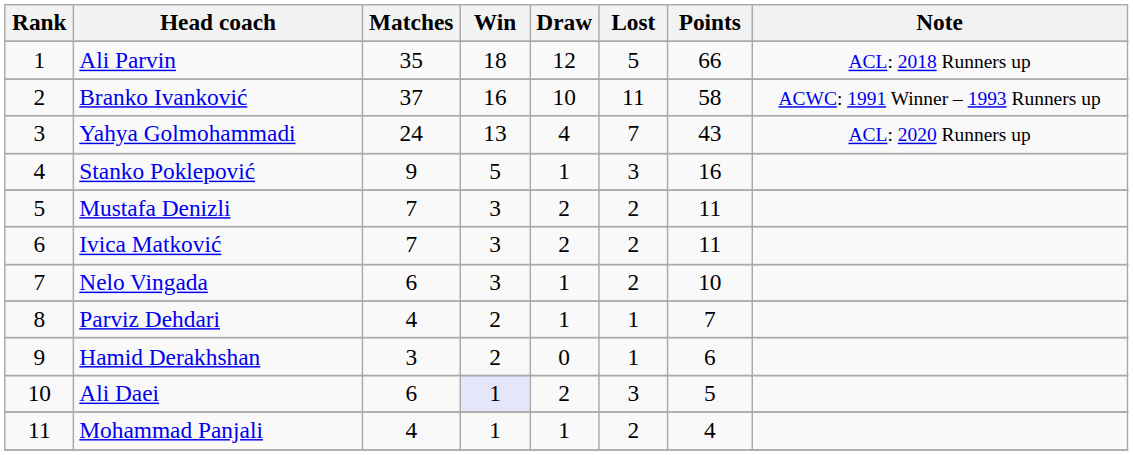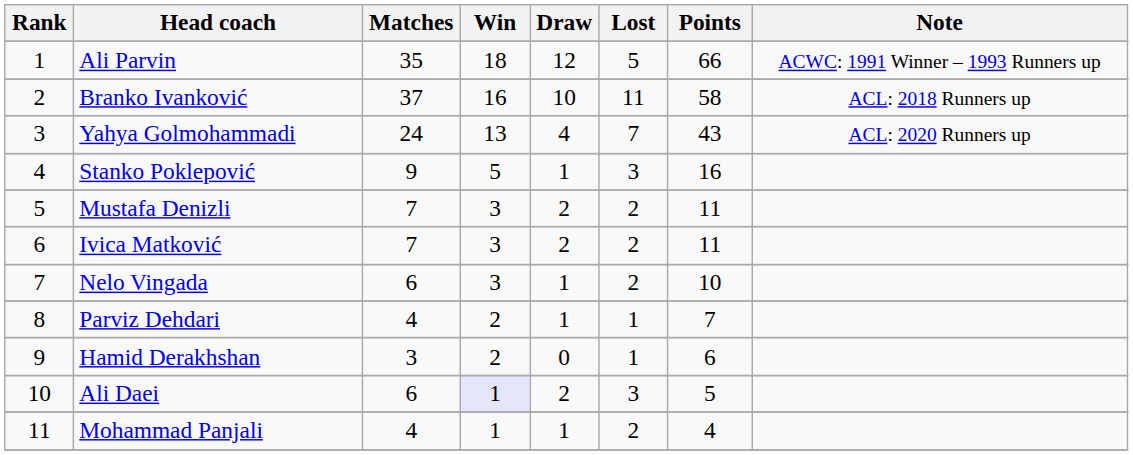 <table class="wikitable">
 <tr>
 <th width=40><strong>Rank</strong></th>
 <th width=190><strong>Head coach</strong></th>
 <th width=60><strong>Matches</strong></th>
 <th width=40><strong>Win</strong></th>
 <th width=40><strong>Draw</strong></th>
 <th width=40><strong>Lost</strong></th>
 <th width=50><strong>Points</strong></th>
 <th width=250><strong>Note</strong></th>
 </tr>
 <tr>
 </tr>
 <tr align="left">
 <td align="center">1</td>
 <td> <a href='#'>Ali Parvin</a></td>
 <td align="center">35</td>
 <td align="center">18</td>
 <td align="center">12</td>
 <td align="center">5</td>
 <td align="center">66</td>
-<td align="center"><small><a href='#'>ACL</a>: <a href='#'>2018</a> Runners up</small></td>
+<td align="center"><small><a href='#'>ACWC</a>: <a href='#'>1991</a> Winner – <a href='#'>1993</a> Runners up</small></td>
 </tr>
 <tr>
 </tr>
 <tr align="left">
 <td align="center">2</td>
 <td> <a href='#'>Branko Ivanković</a></td>
 <td align="center">37</td>
 <td align="center">16</td>
 <td align="center">10</td>
 <td align="center">11</td>
 <td align="center">58</td>
-<td align="center"><small><a href='#'>ACWC</a>: <a href='#'>1991</a> Winner – <a href='#'>1993</a> Runners up</small></td>
+<td align="center"><small><a href='#'>ACL</a>: <a href='#'>2018</a> Runners up</small></td>
 </tr>
 <tr>
 </tr>
 <tr align="left">
 <td align="center">3</td>
 <td> <a href='#'>Yahya Golmohammadi</a></td>
 <td align="center">24</td>
 <td align="center">13</td>
 <td align="center">4</td>
 <td align="center">7</td>
 <td align="center">43</td>
 <td align="center"><small><a href='#'>ACL</a>: <a href='#'>2020</a> Runners up</small></td>
 </tr>
 <tr>
 </tr>
 <tr align="left">
 <td align="center">4</td>
 <td> <a href='#'>Stanko Poklepović</a></td>
 <td align="center">9</td>
 <td align="center">5</td>
 <td align="center">1</td>
 <td align="center">3</td>
 <td align="center">16</td>
 <td></td>
 </tr>
 <tr>
 </tr>
 <tr align="left">
 <td align="center">5</td>
 <td> <a href='#'>Mustafa Denizli</a></td>
 <td align="center">7</td>
 <td align="center">3</td>
 <td align="center">2</td>
 <td align="center">2</td>
 <td align="center">11</td>
 <td></td>
 </tr>
 <tr>
 </tr>
 <tr align="left">
 <td align="center">6</td>
 <td> <a href='#'>Ivica Matković</a></td>
 <td align="center">7</td>
 <td align="center">3</td>
 <td align="center">2</td>
 <td align="center">2</td>
 <td align="center">11</td>
 <td></td>
 </tr>
 <tr>
 </tr>
 <tr align="left">
 <td align="center">7</td>
 <td> <a href='#'>Nelo Vingada</a></td>
 <td align="center">6</td>
 <td align="center">3</td>
 <td align="center">1</td>
 <td align="center">2</td>
 <td align="center">10</td>
 <td></td>
 </tr>
 <tr>
 </tr>
 <tr align="left">
 <td align="center">8</td>
 <td> <a href='#'>Parviz Dehdari</a></td>
 <td align="center">4</td>
 <td align="center">2</td>
 <td align="center">1</td>
 <td align="center">1</td>
 <td align="center">7</td>
 <td></td>
 </tr>
 <tr>
 </tr>
 <tr align="left">
 <td align="center">9</td>
 <td> <a href='#'>Hamid Derakhshan</a></td>
 <td align="center">3</td>
 <td align="center">2</td>
 <td align="center">0</td>
 <td align="center">1</td>
 <td align="center">6</td>
 <td></td>
 </tr>
 <tr>
 </tr>
 <tr align="left">
 <td align="center">10</td>
 <td> <a href='#'>Ali Daei</a></td>
 <td align="center">6</td>
 <td align="center" style="background: lavender;">1</td>
 <td align="center">2</td>
 <td align="center">3</td>
 <td align="center">5</td>
 <td></td>
 </tr>
 <tr>
 </tr>
 <tr align="left">
 <td align="center">11</td>
 <td> <a href='#'>Mohammad Panjali</a></td>
 <td align="center">4</td>
 <td align="center">1</td>
 <td align="center">1</td>
 <td align="center">2</td>
 <td align="center">4</td>
 <td></td>
 </tr>
 <tr>
 </tr>
 </table>
